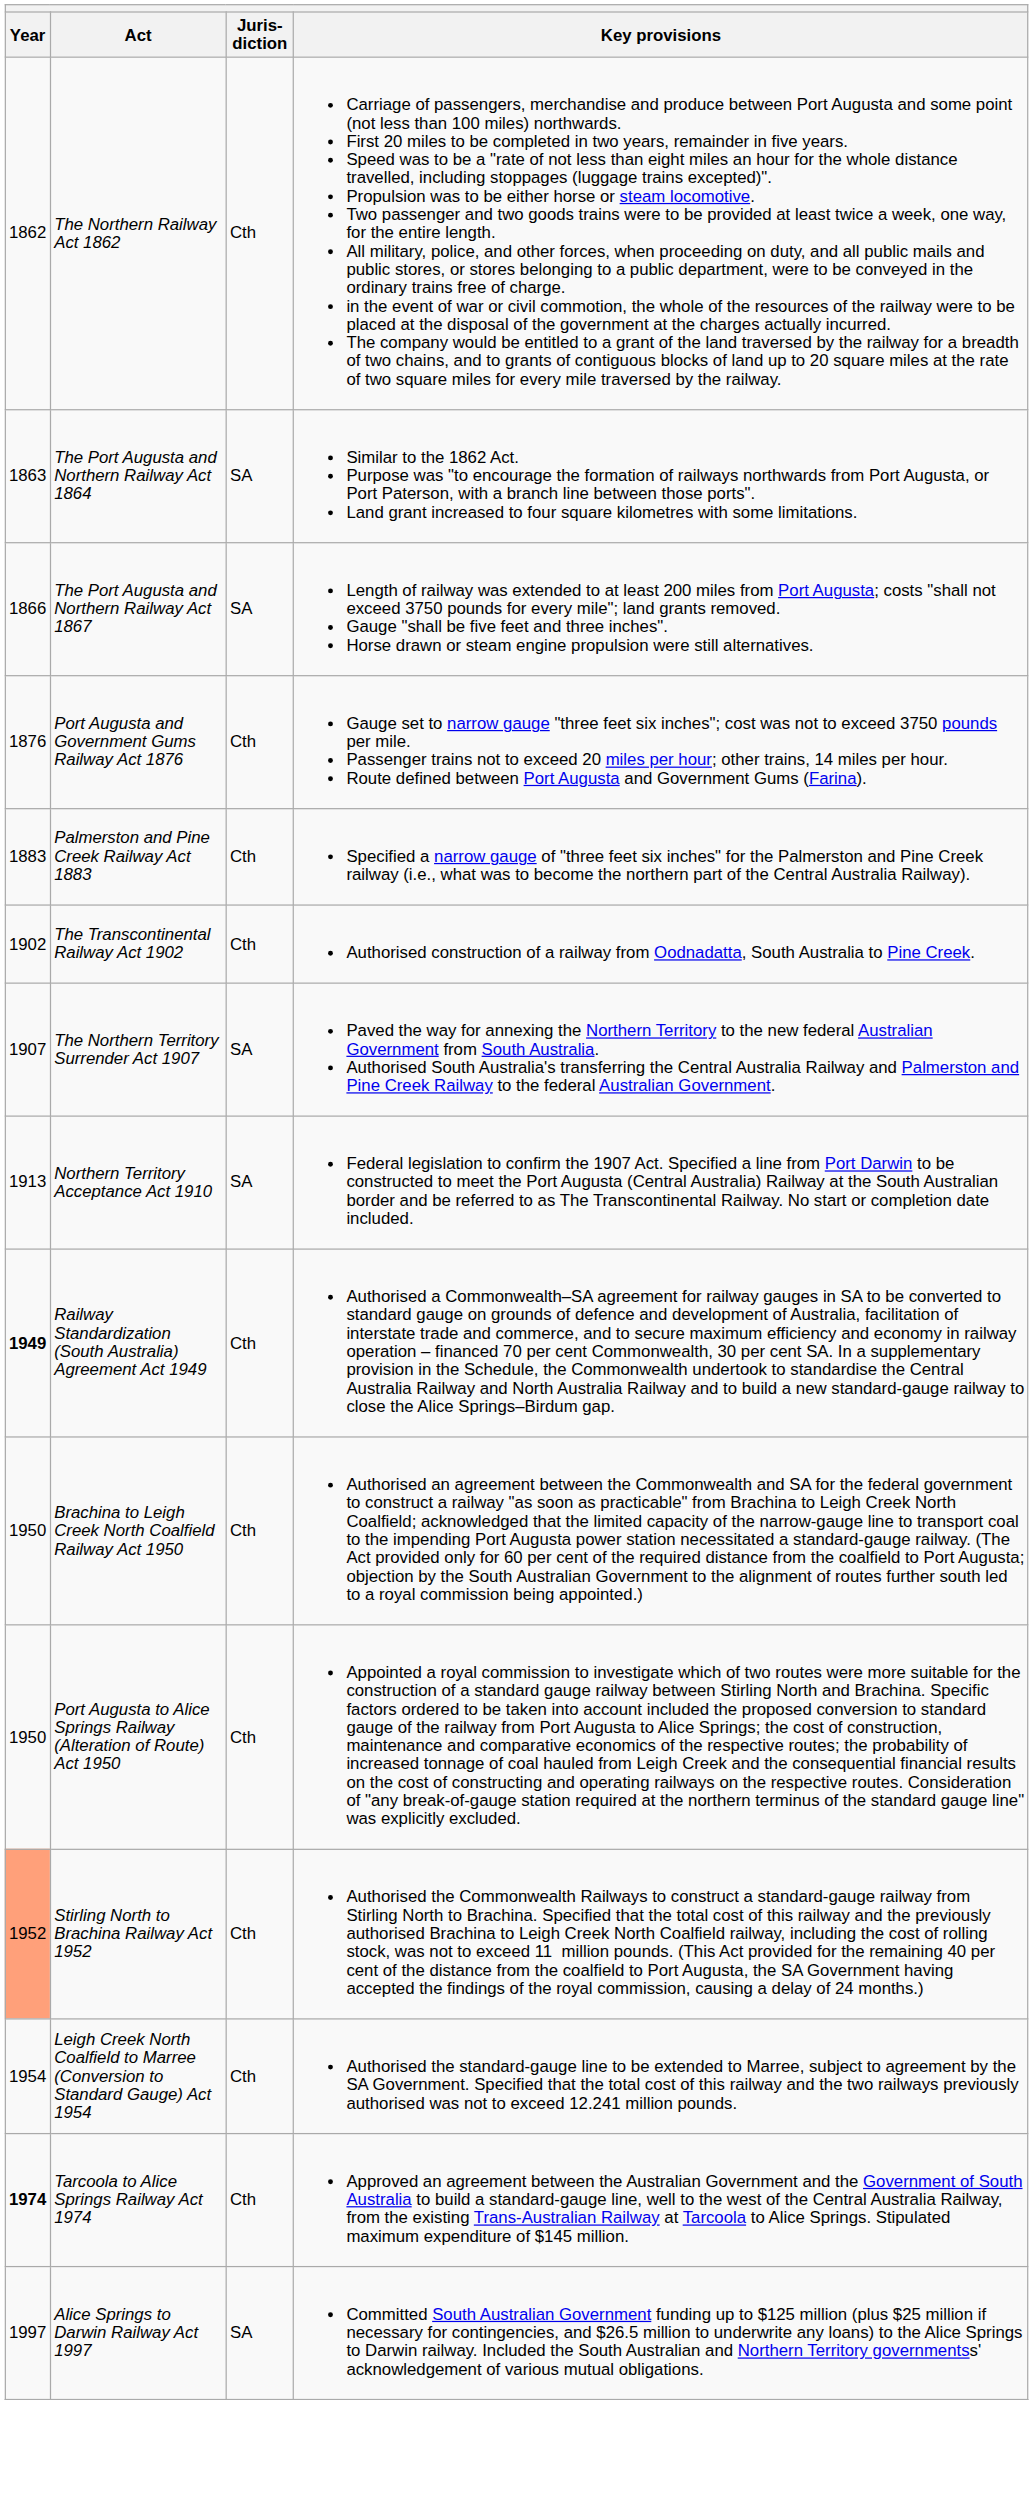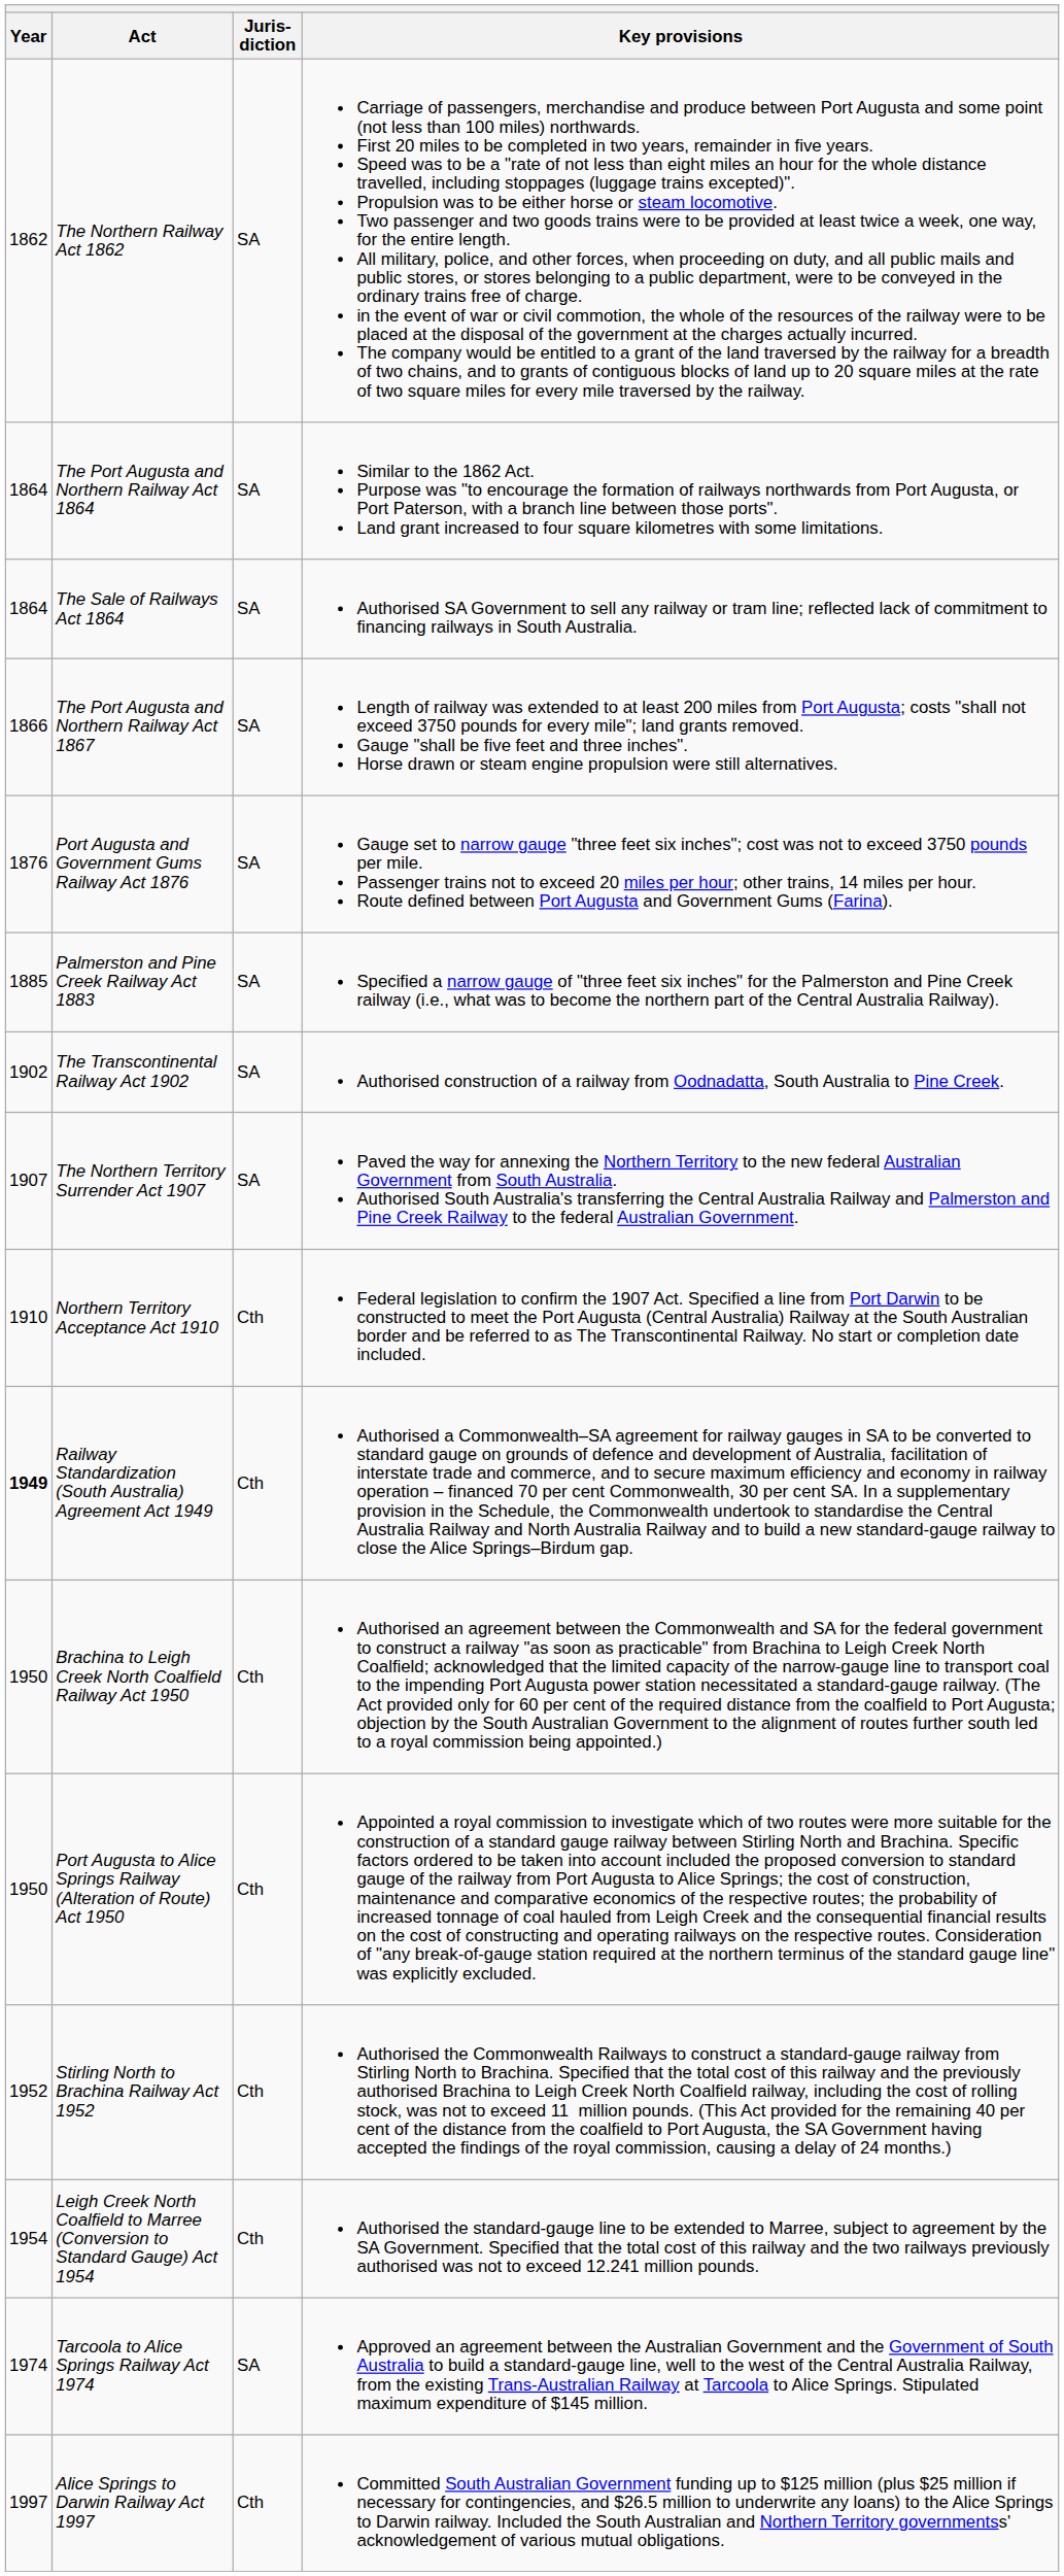 <table class="wikitable floatright mw-collapsible mw-collapsed" border= "1" style= "width:95%; font-size: 86%; float:right; margin-left:2em; margin-right:2em; margin-bottom:2em">
 <tr>
 <th colspan="4"></th>
 </tr>
 <tr>
 <th scope="col">Year</th>
 <th scope="col"  style="width:10em">Act</th>
 <th scope="col">Juris-diction</th>
 <th scope="col">Key provisions</th>
 </tr>
 <tr>
 <td>1862</td>
 <td><em>The Northern Railway Act 1862</em></td>
-<td>Cth</td>
+<td>SA</td>
 <td><br><ul><li>Carriage of passengers, merchandise and produce between Port Augusta and some point (not less than 100 miles) northwards.</li><li>First 20 miles to be completed in two years, remainder in five years.</li><li>Speed was to be a "rate of not less than eight miles an hour for the whole distance travelled, including stoppages (luggage trains excepted)".</li><li>Propulsion was to be either horse or <a href='#'>steam locomotive</a>.</li><li>Two passenger and two goods trains were to be provided at least twice a week, one way, for the entire length.</li><li>All military, police, and other forces, when proceeding on duty, and all public mails and public stores, or stores belonging to a public department, were to be conveyed in the ordinary trains free of charge.</li><li>in the event of war or civil commotion, the whole of the resources of the railway were to be placed at the disposal of the government at the charges actually incurred.</li><li>The company would be entitled to a grant of the land traversed by the railway for a breadth of two chains, and to grants of contiguous blocks of land up to 20 square miles at the rate of two square miles for every mile traversed by the railway.</li></ul></td>
 </tr>
 <tr>
-<td>1863</td>
+<td>1864</td>
 <td><em>The Port Augusta and Northern Railway Act 1864</em></td>
 <td>SA</td>
 <td><br><ul><li>Similar to the 1862 Act.</li><li>Purpose was "to encourage the formation of railways northwards from Port Augusta, or Port Paterson, with a branch line between those ports".</li><li>Land grant increased to four square kilometres with some limitations.</li></ul></td>
+</tr>
+<tr>
+<td>1864</td>
+<td><em>The Sale of Railways Act 1864</em></td>
+<td>SA</td>
+<td><br><ul><li>Authorised SA Government to sell any railway or tram line; reflected lack of commitment to financing railways in South Australia.</li></ul></td>
 </tr>
 <tr>
 <td>1866</td>
 <td><em>The Port Augusta and Northern Railway Act 1867</em></td>
 <td>SA</td>
 <td><br><ul><li>Length of railway was extended to at least 200 miles from <a href='#'>Port Augusta</a>; costs "shall not exceed 3750 pounds for every mile"; land grants removed.</li><li>Gauge "shall be five feet and three inches".</li><li>Horse drawn or steam engine propulsion were still alternatives.</li></ul></td>
 </tr>
 <tr>
 <td>1876</td>
 <td><em> Port Augusta and Government Gums Railway Act 1876</em></td>
-<td>Cth</td>
+<td>SA</td>
 <td><br><ul><li>Gauge set to <a href='#'>narrow gauge</a>  "three feet six inches"; cost was not to exceed 3750 <a href='#'>pounds</a> per mile.</li><li>Passenger trains not to exceed 20 <a href='#'>miles per hour</a>; other trains, 14 miles per hour.</li><li>Route defined between <a href='#'>Port Augusta</a> and Government Gums (<a href='#'>Farina</a>).</li></ul></td>
 </tr>
 <tr>
-<td>1883</td>
+<td>1885</td>
 <td><em> Palmerston and Pine Creek Railway Act 1883</em></td>
-<td>Cth</td>
+<td>SA</td>
 <td><br><ul><li>Specified a <a href='#'>narrow gauge</a> of  "three feet six inches" for the Palmerston and Pine Creek railway (i.e., what was to become the northern part of the Central Australia Railway).</li></ul></td>
 </tr>
 <tr>
 <td>1902</td>
 <td><em>The Transcontinental Railway Act 1902</em></td>
-<td>Cth</td>
+<td>SA</td>
 <td><br><ul><li>Authorised construction of a railway from <a href='#'>Oodnadatta</a>, South Australia to <a href='#'>Pine Creek</a>.</li></ul></td>
 </tr>
 <tr>
 <td>1907</td>
 <td><em>The Northern Territory Surrender Act 1907</em></td>
 <td>SA</td>
 <td><br><ul><li>Paved the way for annexing the <a href='#'>Northern Territory</a> to the new federal <a href='#'>Australian Government</a> from <a href='#'>South Australia</a>.</li><li>Authorised South Australia's transferring the Central Australia Railway and <a href='#'>Palmerston and Pine Creek Railway</a> to the federal <a href='#'>Australian Government</a>.</li></ul></td>
 </tr>
 <tr>
-<td>1913</td>
+<td>1910</td>
 <td><em>Northern Territory Acceptance Act 1910</em></td>
-<td>SA</td>
+<td>Cth</td>
 <td><br><ul><li>Federal legislation to confirm the 1907 Act. Specified a line from <a href='#'>Port Darwin</a> to be constructed to meet the Port Augusta (Central Australia) Railway at the South Australian border and be referred to as The Transcontinental Railway. No start or completion date included.</li></ul></td>
 </tr>
 <tr>
 <td><strong>1949</strong></td>
 <td><em>Railway Standardization (South Australia) Agreement Act 1949</em></td>
 <td>Cth</td>
 <td><br><ul><li>Authorised a Commonwealth–SA agreement for railway gauges in SA to be converted to standard gauge on grounds of defence and development of Australia, facilitation of interstate trade and commerce, and to secure maximum efficiency and economy in railway operation – financed 70 per cent Commonwealth, 30 per cent SA. In a supplementary provision in the Schedule, the Commonwealth undertook to standardise the Central Australia Railway and North Australia Railway and to build a new standard-gauge railway to close the Alice Springs–Birdum gap.</li></ul></td>
 </tr>
 <tr>
 <td>1950</td>
 <td><em>Brachina to Leigh Creek North Coalfield Railway Act 1950</em></td>
 <td>Cth</td>
 <td><br><ul><li>Authorised an agreement between the Commonwealth and SA for the federal government to construct a railway "as soon as practicable" from Brachina to Leigh Creek North Coalfield; acknowledged that the limited capacity of the narrow-gauge line to transport coal to the impending Port Augusta power station necessitated a standard-gauge railway. (The Act provided only for 60 per cent of the required distance from the coalfield to Port Augusta; objection by the South Australian Government to the alignment of routes further south led to a royal commission being appointed.)</li></ul></td>
 </tr>
 <tr>
 <td>1950</td>
 <td><em>Port Augusta to Alice Springs Railway (Alteration of Route) Act 1950</em></td>
 <td>Cth</td>
 <td><br><ul><li>Appointed a royal commission to investigate which of two routes were more suitable for the construction of a standard gauge railway between Stirling North and Brachina. Specific factors ordered to be taken into account included the proposed conversion to standard gauge of the railway from Port Augusta to Alice Springs; the cost of construction, maintenance and comparative economics of the respective routes; the probability of increased tonnage of coal hauled from Leigh Creek and the consequential financial results on the cost of constructing and operating railways on the respective routes. Consideration of "any break-of-gauge station required at the northern terminus of the standard gauge line" was explicitly excluded.</li></ul></td>
 </tr>
 <tr>
-<td style="background: lightsalmon;">1952</td>
+<td>1952</td>
 <td><em>Stirling North to Brachina Railway Act 1952</em></td>
 <td>Cth</td>
 <td><br><ul><li>Authorised the Commonwealth Railways to construct a standard-gauge railway from Stirling North to Brachina. Specified that the total cost of this railway and the previously authorised Brachina to Leigh Creek North Coalfield railway, including the cost of rolling stock, was not to exceed 11  million pounds. (This Act provided for the remaining 40 per cent of the distance from the coalfield to Port Augusta, the SA Government having accepted the findings of the royal commission, causing a delay of 24 months.)</li></ul></td>
 </tr>
 <tr>
 <td>1954</td>
 <td><em>Leigh Creek North Coalfield to Marree (Conversion to Standard Gauge) Act 1954</em></td>
 <td>Cth</td>
 <td><br><ul><li>Authorised the standard-gauge line to be extended to Marree, subject to agreement by the SA Government. Specified that the total cost of this railway and the two railways previously authorised was not to exceed 12.241 million pounds.</li></ul></td>
 </tr>
 <tr>
-<td><strong>1974</strong></td>
+<td>1974</td>
 <td><em>Tarcoola to Alice Springs Railway Act 1974</em></td>
-<td>Cth</td>
+<td>SA</td>
 <td><br><ul><li>Approved an agreement between the Australian Government and the <a href='#'>Government of South Australia</a> to build a standard-gauge line, well to the west of the Central Australia Railway, from the existing <a href='#'>Trans-Australian Railway</a> at <a href='#'>Tarcoola</a> to Alice Springs. Stipulated maximum expenditure of $145 million.</li></ul></td>
 </tr>
 <tr>
 <td>1997</td>
 <td><em>Alice Springs to Darwin Railway Act 1997</em></td>
-<td>SA</td>
+<td>Cth</td>
 <td><br><ul><li>Committed <a href='#'>South Australian Government</a> funding up to $125 million (plus $25 million if necessary for contingencies, and $26.5 million to underwrite any loans) to the Alice Springs to Darwin railway. Included the South Australian and <a href='#'>Northern Territory governments</a>s' acknowledgement of various mutual obligations.</li></ul></td>
 </tr>
 <tr>
 </tr>
 </table>
